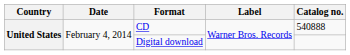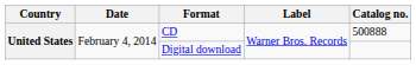 <table class="wikitable plainrowheaders">
 <tr>
 <th scope="col">Country</th>
 <th scope="col">Date</th>
 <th scope="col">Format</th>
 <th scope="col">Label</th>
 <th scope="col">Catalog no.</th>
 </tr>
 <tr>
 <th scope="row" rowspan="2">United States</th>
 <td rowspan="2">February 4, 2014</td>
 <td><a href='#'>CD</a></td>
 <td rowspan="2"><a href='#'>Warner Bros. Records</a></td>
-<td>540888</td>
+<td>500888</td>
 </tr>
 <tr>
 <td><a href='#'>Digital download</a></td>
 <td></td>
 </tr>
 </table>
